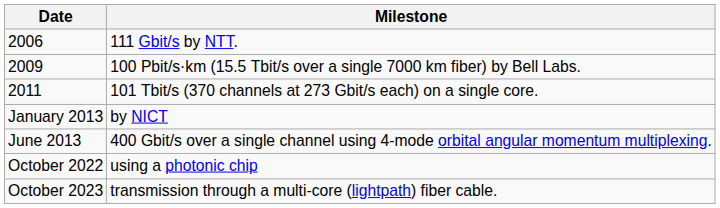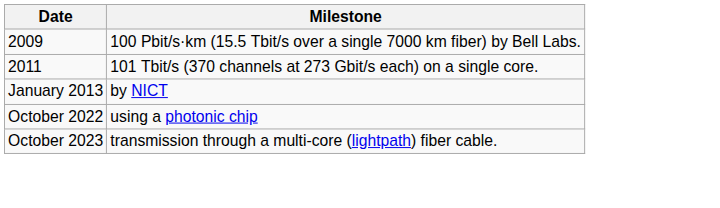 <table class="wikitable">
 <tr>
 <th>Date</th>
 <th>Milestone</th>
-</tr>
-<tr>
-<td>2006</td>
-<td>111 <a href='#'>Gbit/s</a> by <a href='#'>NTT</a>.</td>
 </tr>
 <tr>
 <td>2009</td>
 <td>100 Pbit/s·km (15.5 Tbit/s over a single 7000 km fiber) by Bell Labs.</td>
 </tr>
 <tr>
 <td>2011</td>
 <td>101 Tbit/s (370 channels at 273 Gbit/s each) on a single core.</td>
 </tr>
 <tr>
 <td>January 2013</td>
 <td> by <a href='#'>NICT</a></td>
 </tr>
 <tr>
-<td>June 2013</td>
-<td>400 Gbit/s over a single channel using 4-mode <a href='#'>orbital angular momentum multiplexing</a>.</td>
-</tr>
-<tr>
 <td>October 2022</td>
 <td> using a <a href='#'>photonic chip</a></td>
 </tr>
 <tr>
 <td>October 2023</td>
 <td> transmission through a multi-core (<a href='#'>lightpath</a>) fiber cable.</td>
 </tr>
 </table>
